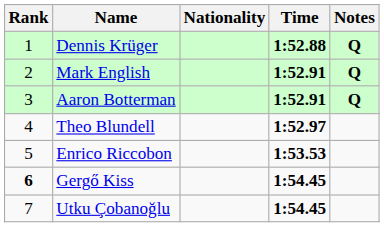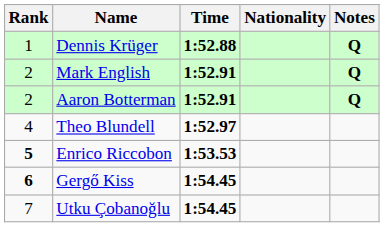 <table class="wikitable sortable" style="text-align:center">
 <tr>
 <th>Rank</th>
 <th>Name</th>
+<th>Time</th>
 <th>Nationality</th>
-<th>Time</th>
 <th>Notes</th>
 </tr>
 <tr bgcolor=ccffcc>
 <td>1</td>
 <td align=left><a href='#'>Dennis Krüger</a></td>
+<td><strong>1:52.88</strong></td>
 <td align=left></td>
-<td><strong>1:52.88</strong></td>
 <td><strong>Q</strong></td>
 </tr>
 <tr bgcolor=ccffcc>
 <td>2</td>
 <td align=left><a href='#'>Mark English</a></td>
+<td><strong>1:52.91</strong></td>
 <td align=left></td>
-<td><strong>1:52.91</strong></td>
 <td><strong>Q</strong></td>
 </tr>
 <tr bgcolor=ccffcc>
-<td>3</td>
+<td>2</td>
 <td align=left><a href='#'>Aaron Botterman</a></td>
+<td><strong>1:52.91</strong></td>
 <td align=left></td>
-<td><strong>1:52.91</strong></td>
 <td><strong>Q</strong></td>
 </tr>
 <tr>
 <td>4</td>
 <td align=left><a href='#'>Theo Blundell</a></td>
+<td><strong>1:52.97</strong></td>
 <td align=left></td>
-<td><strong>1:52.97</strong></td>
 <td></td>
 </tr>
 <tr>
-<td>5</td>
+<td><strong>5</strong></td>
 <td align=left><a href='#'>Enrico Riccobon</a></td>
+<td><strong>1:53.53</strong></td>
 <td align=left></td>
-<td><strong>1:53.53</strong></td>
 <td></td>
 </tr>
 <tr>
 <td><strong>6</strong></td>
 <td align=left><a href='#'>Gergő Kiss</a></td>
+<td><strong>1:54.45</strong></td>
 <td align=left></td>
-<td><strong>1:54.45</strong></td>
 <td></td>
 </tr>
 <tr>
 <td>7</td>
 <td align=left><a href='#'>Utku Çobanoğlu</a></td>
+<td><strong>1:54.45</strong></td>
 <td align=left></td>
-<td><strong>1:54.45</strong></td>
 <td></td>
 </tr>
 </table>
